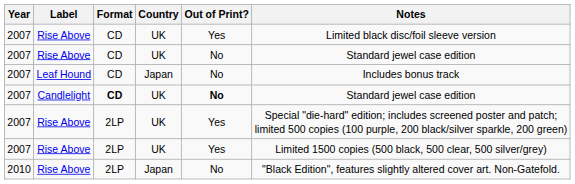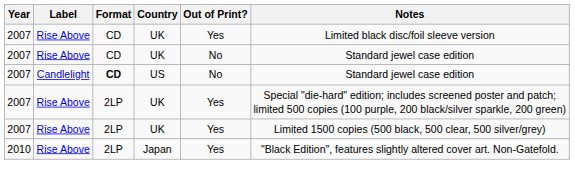 <table class="wikitable" style="text-align:center;">
 <tr>
 <th><small>Year</small></th>
 <th><small>Label</small></th>
 <th><small>Format</small></th>
 <th><small>Country</small></th>
 <th><small>Out of Print?</small></th>
 <th><small>Notes</small></th>
 </tr>
 <tr>
 <td><small>2007</small></td>
 <td><small><a href='#'>Rise Above</a></small></td>
 <td><small>CD</small></td>
 <td><small>UK</small></td>
 <td><small>Yes</small></td>
 <td><small>Limited black disc/foil sleeve version</small></td>
 </tr>
 <tr>
 <td><small>2007</small></td>
 <td><small><a href='#'>Rise Above</a></small></td>
 <td><small>CD</small></td>
 <td><small>UK</small></td>
 <td><small>No</small></td>
 <td><small>Standard jewel case edition</small></td>
 </tr>
 <tr>
 <td><small>2007</small></td>
-<td><small><a href='#'>Leaf Hound</a></small></td>
-<td><small>CD</small></td>
-<td><small>Japan</small></td>
-<td><small>No</small></td>
-<td><small>Includes bonus track</small></td>
-</tr>
-<tr>
-<td><small>2007</small></td>
 <td><small><a href='#'>Candlelight</a></small></td>
 <td><strong><small>CD</small></strong></td>
-<td><small>UK</small></td>
-<td><strong><small>No</small></strong></td>
+<td><small>US</small></td>
+<td><small>No</small></td>
 <td><small>Standard jewel case edition</small></td>
 </tr>
 <tr>
 <td><small>2007</small></td>
 <td><small><a href='#'>Rise Above</a></small></td>
 <td><small>2LP</small></td>
 <td><small>UK</small></td>
 <td><small>Yes</small></td>
 <td><small>Special "die-hard" edition; includes screened poster and patch;<br>limited 500 copies (100 purple, 200 black/silver sparkle, 200 green)</small></td>
 </tr>
 <tr>
 <td><small>2007</small></td>
 <td><small><a href='#'>Rise Above</a></small></td>
 <td><small>2LP</small></td>
 <td><small>UK</small></td>
 <td><small>Yes</small></td>
 <td><small>Limited 1500 copies (500 black, 500 clear, 500 silver/grey)</small></td>
 </tr>
 <tr>
 <td><small>2010</small></td>
 <td><small><a href='#'>Rise Above</a></small></td>
 <td><small>2LP</small></td>
 <td><small>Japan</small></td>
-<td><small>No</small></td>
+<td><small>Yes</small></td>
 <td><small>"Black Edition", features slightly altered cover art. Non-Gatefold.</small></td>
 </tr>
 </table>
